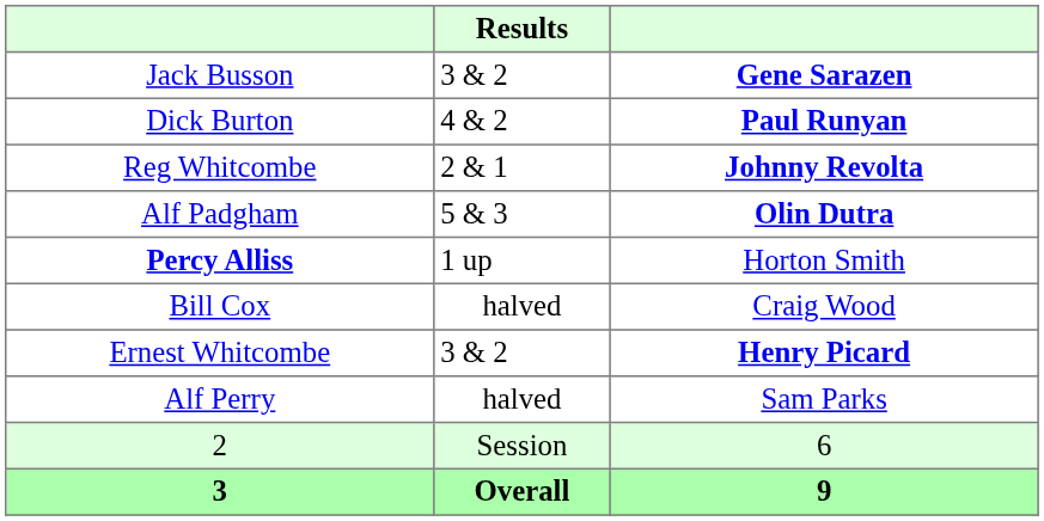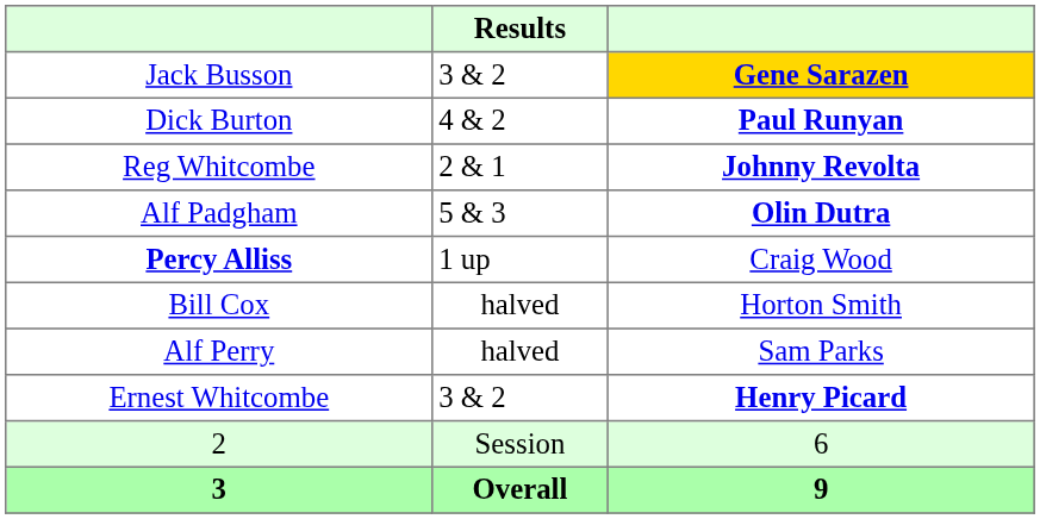 <table border="1" cellpadding="3" style="border-collapse: collapse; text-align:center;">
 <tr style="background:#dfd;">
 <th style="width:14em;"></th>
 <th style="width:5.5em;">Results</th>
 <th style="width:14em;"></th>
 </tr>
 <tr>
 <td><a href='#'>Jack Busson</a></td>
 <td align=left> 3 & 2</td>
-<td><strong><a href='#'>Gene Sarazen</a></strong></td>
+<td style="background: gold;"><strong><a href='#'>Gene Sarazen</a></strong></td>
 </tr>
 <tr>
 <td><a href='#'>Dick Burton</a></td>
 <td align=left> 4 & 2</td>
 <td><strong><a href='#'>Paul Runyan</a></strong></td>
 </tr>
 <tr>
 <td><a href='#'>Reg Whitcombe</a></td>
 <td align=left> 2 & 1</td>
 <td><strong><a href='#'>Johnny Revolta</a></strong></td>
 </tr>
 <tr>
 <td><a href='#'>Alf Padgham</a></td>
 <td align=left> 5 & 3</td>
 <td><strong><a href='#'>Olin Dutra</a></strong></td>
 </tr>
 <tr>
 <td><strong><a href='#'>Percy Alliss</a></strong></td>
 <td align=left> 1 up</td>
-<td><a href='#'>Horton Smith</a></td>
+<td><a href='#'>Craig Wood</a></td>
 </tr>
 <tr>
 <td><a href='#'>Bill Cox</a></td>
 <td>halved</td>
-<td><a href='#'>Craig Wood</a></td>
+<td><a href='#'>Horton Smith</a></td>
+</tr>
+<tr>
+<td><a href='#'>Alf Perry</a></td>
+<td>halved</td>
+<td><a href='#'>Sam Parks</a></td>
 </tr>
 <tr>
 <td><a href='#'>Ernest Whitcombe</a></td>
 <td align=left> 3 & 2</td>
 <td><strong><a href='#'>Henry Picard</a></strong></td>
-</tr>
-<tr>
-<td><a href='#'>Alf Perry</a></td>
-<td>halved</td>
-<td><a href='#'>Sam Parks</a></td>
 </tr>
 <tr style="background:#dfd;">
 <td>2</td>
 <td>Session</td>
 <td>6</td>
 </tr>
 <tr style="background:#afa;">
 <th>3</th>
 <th>Overall</th>
 <th>9</th>
 </tr>
 </table>
